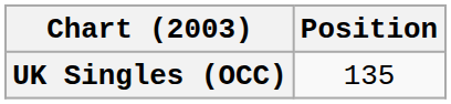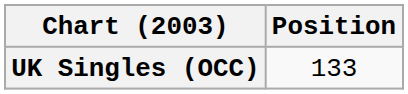 <table class="wikitable plainrowheaders" style="text-align:center">
 <tr>
 <th>Chart (2003)</th>
 <th>Position</th>
 </tr>
 <tr>
 <th scope="row">UK Singles (OCC)</th>
-<td>135</td>
+<td>133</td>
 </tr>
 </table>
